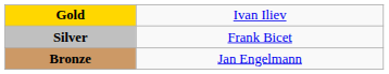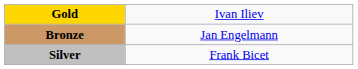 <table class="wikitable" style="text-align:center; " width="35%">
 <tr>
 <td bgcolor="gold"><strong>Gold</strong></td>
 <td><a href='#'>Ivan Iliev</a><br>  <small><em></em></small></td>
 </tr>
 <tr>
+<td bgcolor="CC9966"><strong>Bronze</strong></td>
+<td><a href='#'>Jan Engelmann</a><br>  <small><em></em></small></td>
+</tr>
+<tr>
 <td bgcolor="silver"><strong>Silver</strong></td>
 <td><a href='#'>Frank Bicet</a><br>  <small><em></em></small></td>
 </tr>
-<tr>
-<td bgcolor="CC9966"><strong>Bronze</strong></td>
-<td><a href='#'>Jan Engelmann</a><br>  <small><em></em></small></td>
-</tr>
 </table>
